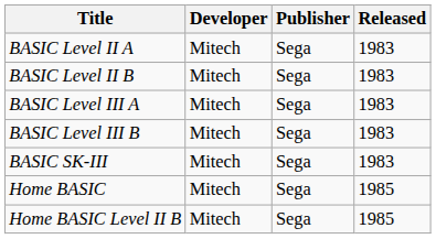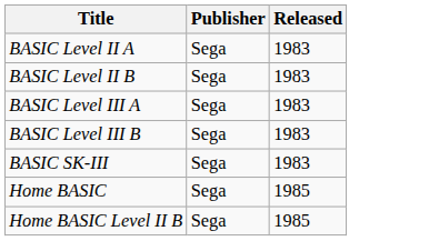 <table class="wikitable sortable">
 <tr>
 <th>Title<br></th>
-<th>Developer</th>
 <th>Publisher</th>
 <th>Released</th>
 </tr>
 <tr>
 <td><em>BASIC Level II A</em></td>
-<td>Mitech</td>
 <td>Sega</td>
 <td>1983</td>
 </tr>
 <tr>
 <td><em>BASIC Level II B</em></td>
-<td>Mitech</td>
 <td>Sega</td>
 <td>1983</td>
 </tr>
 <tr>
 <td><em>BASIC Level III A</em></td>
-<td>Mitech</td>
 <td>Sega</td>
 <td>1983</td>
 </tr>
 <tr>
 <td><em>BASIC Level III B</em></td>
-<td>Mitech</td>
 <td>Sega</td>
 <td>1983</td>
 </tr>
 <tr>
 <td><em>BASIC SK-III</em></td>
-<td>Mitech</td>
 <td>Sega</td>
 <td>1983</td>
 </tr>
 <tr>
 <td><em>Home BASIC</em></td>
-<td>Mitech</td>
 <td>Sega</td>
 <td>1985</td>
 </tr>
 <tr>
 <td><em>Home BASIC Level II B</em></td>
-<td>Mitech</td>
 <td>Sega</td>
 <td>1985</td>
 </tr>
 </table>
